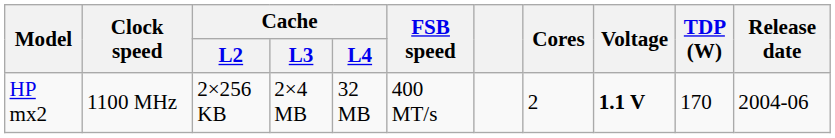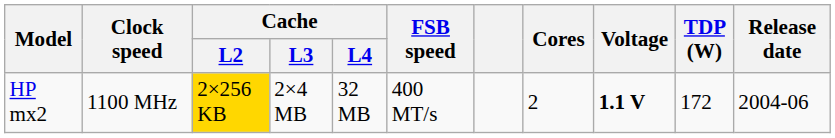 <table class="wikitable" style="font-size:97%;">
 <tr>
 <th width="7%" rowspan=2>Model</th>
 <th width="7%"  rowspan=2>Clock speed</th>
 <th width="20%" colspan=3>Cache</th>
 <th width="9%"  rowspan=2><a href='#'>FSB</a> speed</th>
 <th width="5%"  rowspan=2></th>
 <th width="6%"  rowspan=2>Cores</th>
 <th width="3%" rowspan=2>Voltage</th>
 <th width="5%"  rowspan=2><a href='#'>TDP</a> (W)</th>
 <th width="10%" rowspan=2>Release date</th>
 </tr>
 <tr>
 <th><a href='#'>L2</a></th>
 <th><a href='#'>L3</a></th>
 <th><a href='#'>L4</a></th>
 </tr>
 <tr>
 <td><a href='#'>HP</a> mx2</td>
 <td>1100 MHz</td>
-<td>2×256 KB</td>
+<td style="background: gold;">2×256 KB</td>
 <td>2×4 MB</td>
 <td>32 MB</td>
 <td>400 MT/s</td>
 <td></td>
 <td>2</td>
 <td><strong>1.1 V</strong></td>
-<td>170</td>
+<td>172</td>
 <td>2004-06</td>
 </tr>
 </table>
